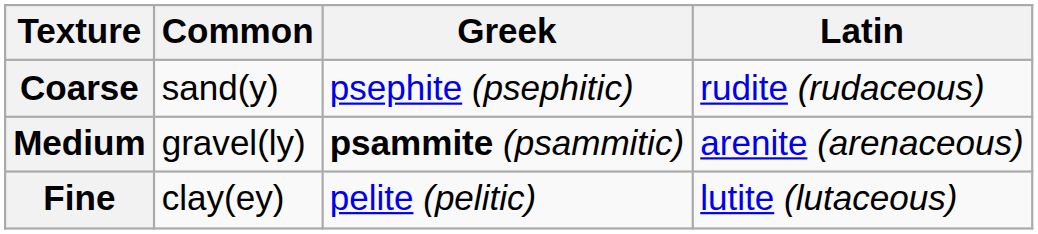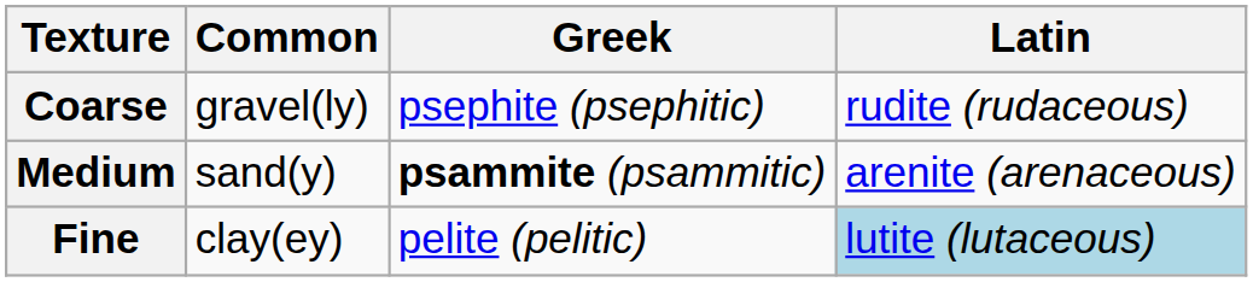 <table class="wikitable">
 <tr>
 <th>Texture</th>
 <th>Common</th>
 <th>Greek</th>
 <th>Latin</th>
 </tr>
 <tr>
 <th>Coarse</th>
-<td>sand(y)</td>
+<td>gravel(ly)</td>
 <td><a href='#'>psephite</a> <em>(psephitic)</em></td>
 <td><a href='#'>rudite</a> <em>(rudaceous)</em></td>
 </tr>
 <tr>
 <th>Medium</th>
-<td>gravel(ly)</td>
+<td>sand(y)</td>
 <td><strong>psammite</strong> <em>(psammitic)</em></td>
 <td><a href='#'>arenite</a> <em>(arenaceous)</em></td>
 </tr>
 <tr>
 <th>Fine</th>
 <td>clay(ey)</td>
 <td><a href='#'>pelite</a> <em>(pelitic)</em></td>
-<td><a href='#'>lutite</a> <em>(lutaceous)</em></td>
+<td style="background: lightblue;"><a href='#'>lutite</a> <em>(lutaceous)</em></td>
 </tr>
 </table>
